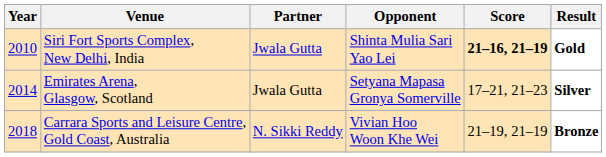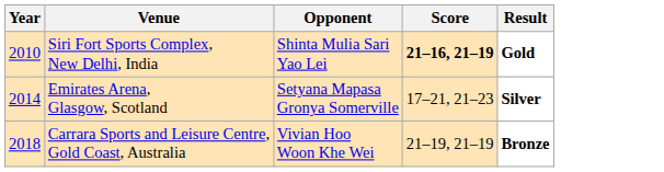 <table class="sortable wikitable" style="font-size: 90%;">
 <tr>
 <th>Year</th>
 <th>Venue</th>
-<th>Partner</th>
 <th>Opponent</th>
 <th>Score</th>
 <th>Result</th>
 </tr>
 <tr style="background:#FFE4B5">
 <td align="center"><a href='#'>2010</a></td>
 <td align="left"><a href='#'>Siri Fort Sports Complex</a>,<br><a href='#'>New Delhi</a>, India</td>
-<td align="left"> <a href='#'>Jwala Gutta</a></td>
 <td align="left"> <a href='#'>Shinta Mulia Sari</a><br> <a href='#'>Yao Lei</a></td>
 <td align="left"><strong>21–16, 21–19</strong></td>
 <td style="text-align:left; background:white"> <strong>Gold</strong></td>
 </tr>
 <tr style="background:#FFE4B5">
 <td align="center"><a href='#'>2014</a></td>
 <td align="left"><a href='#'>Emirates Arena</a>,<br><a href='#'>Glasgow</a>, Scotland</td>
-<td align="left"> Jwala Gutta</td>
 <td align="left"> <a href='#'>Setyana Mapasa</a><br> <a href='#'>Gronya Somerville</a></td>
 <td align="left">17–21, 21–23</td>
 <td style="text-align:left; background:white"> <strong>Silver</strong></td>
 </tr>
 <tr style="background:#FFE4B5">
 <td align="center"><a href='#'>2018</a></td>
 <td align="left"><a href='#'>Carrara Sports and Leisure Centre</a>,<br><a href='#'>Gold Coast</a>, Australia</td>
-<td align="left"> <a href='#'>N. Sikki Reddy</a></td>
 <td align="left"> <a href='#'>Vivian Hoo</a><br> <a href='#'>Woon Khe Wei</a></td>
 <td align="left">21–19, 21–19</td>
 <td style="text-align:left; background:white"> <strong>Bronze</strong></td>
 </tr>
 </table>
